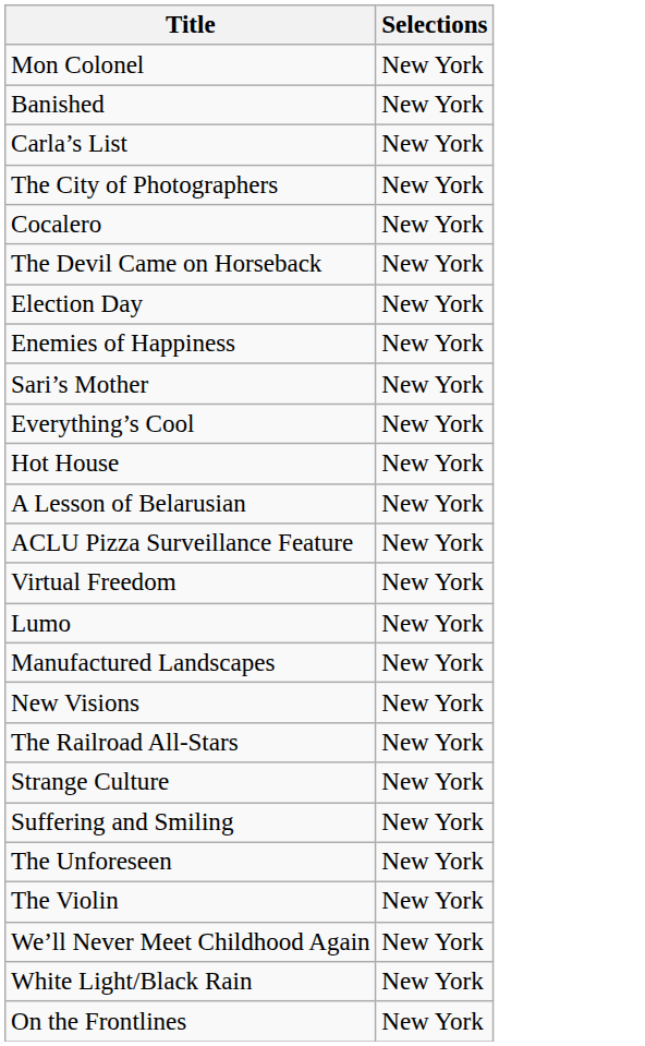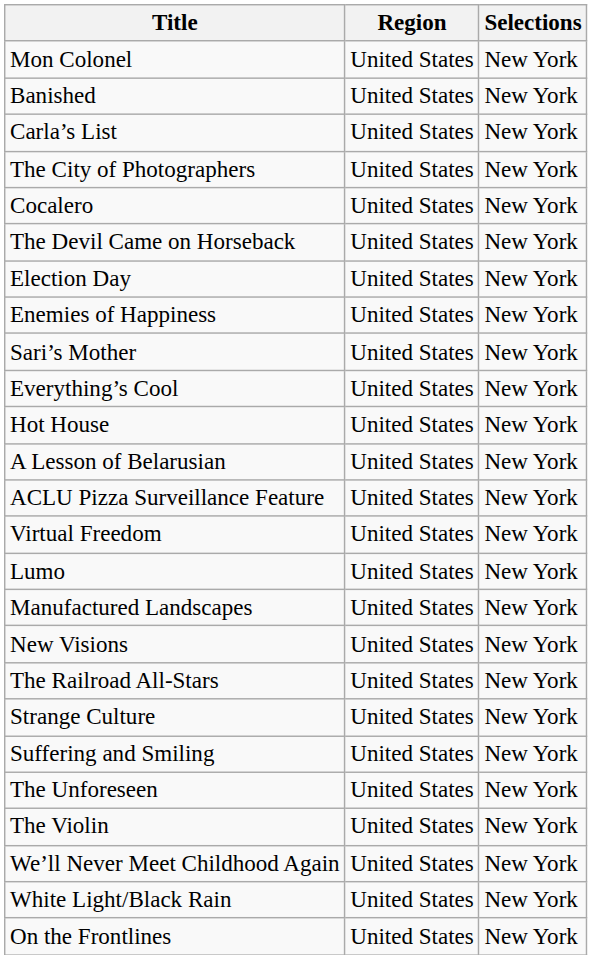 <table class="wikitable">
 <tr>
 <th>Title</th>
+<th>Region</th>
 <th>Selections</th>
 </tr>
 <tr>
 <td>Mon Colonel</td>
+<td>United States</td>
 <td>New York</td>
 </tr>
 <tr>
 <td>Banished</td>
+<td>United States</td>
 <td>New York</td>
 </tr>
 <tr>
 <td>Carla’s List</td>
+<td>United States</td>
 <td>New York</td>
 </tr>
 <tr>
 <td>The City of Photographers</td>
+<td>United States</td>
 <td>New York</td>
 </tr>
 <tr>
 <td>Cocalero</td>
+<td>United States</td>
 <td>New York</td>
 </tr>
 <tr>
 <td>The Devil Came on Horseback</td>
+<td>United States</td>
 <td>New York</td>
 </tr>
 <tr>
 <td>Election Day</td>
+<td>United States</td>
 <td>New York</td>
 </tr>
 <tr>
 <td>Enemies of Happiness</td>
+<td>United States</td>
 <td>New York</td>
 </tr>
 <tr>
 <td>Sari’s Mother</td>
+<td>United States</td>
 <td>New York</td>
 </tr>
 <tr>
 <td>Everything’s Cool</td>
+<td>United States</td>
 <td>New York</td>
 </tr>
 <tr>
 <td>Hot House</td>
+<td>United States</td>
 <td>New York</td>
 </tr>
 <tr>
 <td>A Lesson of Belarusian</td>
+<td>United States</td>
 <td>New York</td>
 </tr>
 <tr>
 <td>ACLU Pizza Surveillance Feature</td>
+<td>United States</td>
 <td>New York</td>
 </tr>
 <tr>
 <td>Virtual Freedom</td>
+<td>United States</td>
 <td>New York</td>
 </tr>
 <tr>
 <td>Lumo</td>
+<td>United States</td>
 <td>New York</td>
 </tr>
 <tr>
 <td>Manufactured Landscapes</td>
+<td>United States</td>
 <td>New York</td>
 </tr>
 <tr>
 <td>New Visions</td>
+<td>United States</td>
 <td>New York</td>
 </tr>
 <tr>
 <td>The Railroad All-Stars</td>
+<td>United States</td>
 <td>New York</td>
 </tr>
 <tr>
 <td>Strange Culture</td>
+<td>United States</td>
 <td>New York</td>
 </tr>
 <tr>
 <td>Suffering and Smiling</td>
+<td>United States</td>
 <td>New York</td>
 </tr>
 <tr>
 <td>The Unforeseen</td>
+<td>United States</td>
 <td>New York</td>
 </tr>
 <tr>
 <td>The Violin</td>
+<td>United States</td>
 <td>New York</td>
 </tr>
 <tr>
 <td>We’ll Never Meet Childhood Again</td>
+<td>United States</td>
 <td>New York</td>
 </tr>
 <tr>
 <td>White Light/Black Rain</td>
+<td>United States</td>
 <td>New York</td>
 </tr>
 <tr>
 <td>On the Frontlines</td>
+<td>United States</td>
 <td>New York</td>
 </tr>
 </table>
